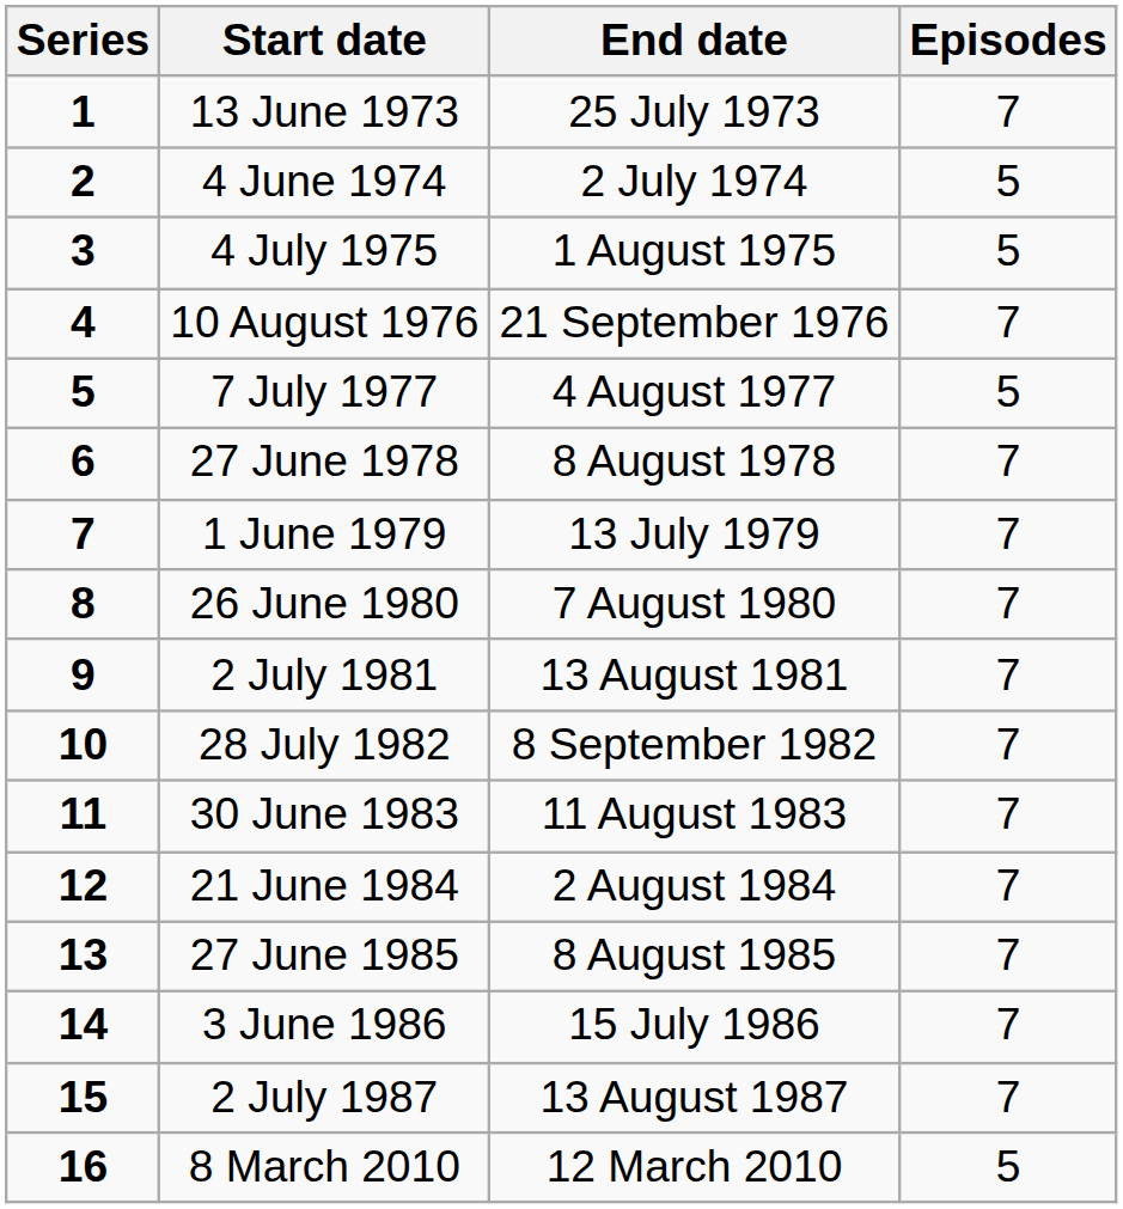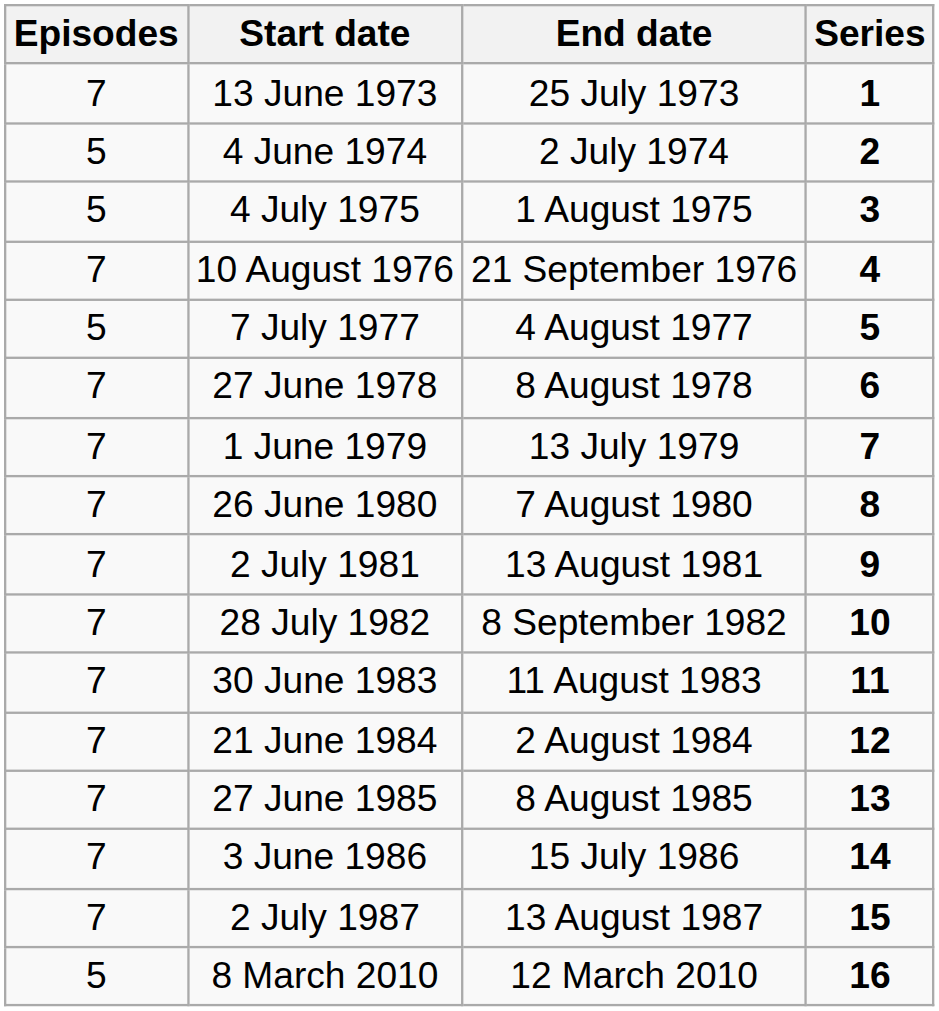 <table class="wikitable" style="text-align:center;">
 <tr>
-<th>Series</th>
+<th>Episodes</th>
 <th>Start date</th>
 <th>End date</th>
-<th>Episodes</th>
+<th>Series</th>
 </tr>
 <tr>
-<td><strong>1</strong></td>
+<td>7</td>
 <td>13 June 1973</td>
 <td>25 July 1973</td>
-<td>7</td>
+<td><strong>1</strong></td>
 </tr>
 <tr>
-<td><strong>2</strong></td>
+<td>5</td>
 <td>4 June 1974</td>
 <td>2 July 1974</td>
-<td>5</td>
+<td><strong>2</strong></td>
 </tr>
 <tr>
-<td><strong>3</strong></td>
+<td>5</td>
 <td>4 July 1975</td>
 <td>1 August 1975</td>
-<td>5</td>
+<td><strong>3</strong></td>
 </tr>
 <tr>
-<td><strong>4</strong></td>
+<td>7</td>
 <td>10 August 1976</td>
 <td>21 September 1976</td>
-<td>7</td>
+<td><strong>4</strong></td>
 </tr>
 <tr>
-<td><strong>5</strong></td>
+<td>5</td>
 <td>7 July 1977</td>
 <td>4 August 1977</td>
-<td>5</td>
+<td><strong>5</strong></td>
 </tr>
 <tr>
-<td><strong>6</strong></td>
+<td>7</td>
 <td>27 June 1978</td>
 <td>8 August 1978</td>
-<td>7</td>
+<td><strong>6</strong></td>
 </tr>
 <tr>
-<td><strong>7</strong></td>
+<td>7</td>
 <td>1 June 1979</td>
 <td>13 July 1979</td>
-<td>7</td>
+<td><strong>7</strong></td>
 </tr>
 <tr>
-<td><strong>8</strong></td>
+<td>7</td>
 <td>26 June 1980</td>
 <td>7 August 1980</td>
-<td>7</td>
+<td><strong>8</strong></td>
 </tr>
 <tr>
-<td><strong>9</strong></td>
+<td>7</td>
 <td>2 July 1981</td>
 <td>13 August 1981</td>
-<td>7</td>
+<td><strong>9</strong></td>
 </tr>
 <tr>
-<td><strong>10</strong></td>
+<td>7</td>
 <td>28 July 1982</td>
 <td>8 September 1982</td>
-<td>7</td>
+<td><strong>10</strong></td>
 </tr>
 <tr>
-<td><strong>11</strong></td>
+<td>7</td>
 <td>30 June 1983</td>
 <td>11 August 1983</td>
-<td>7</td>
+<td><strong>11</strong></td>
 </tr>
 <tr>
-<td><strong>12</strong></td>
+<td>7</td>
 <td>21 June 1984</td>
 <td>2 August 1984</td>
-<td>7</td>
+<td><strong>12</strong></td>
 </tr>
 <tr>
-<td><strong>13</strong></td>
+<td>7</td>
 <td>27 June 1985</td>
 <td>8 August 1985</td>
-<td>7</td>
+<td><strong>13</strong></td>
 </tr>
 <tr>
-<td><strong>14</strong></td>
+<td>7</td>
 <td>3 June 1986</td>
 <td>15 July 1986</td>
-<td>7</td>
+<td><strong>14</strong></td>
 </tr>
 <tr>
-<td><strong>15</strong></td>
+<td>7</td>
 <td>2 July 1987</td>
 <td>13 August 1987</td>
-<td>7</td>
+<td><strong>15</strong></td>
 </tr>
 <tr>
-<td><strong>16</strong></td>
+<td>5</td>
 <td>8 March 2010</td>
 <td>12 March 2010</td>
-<td>5</td>
+<td><strong>16</strong></td>
 </tr>
 </table>
